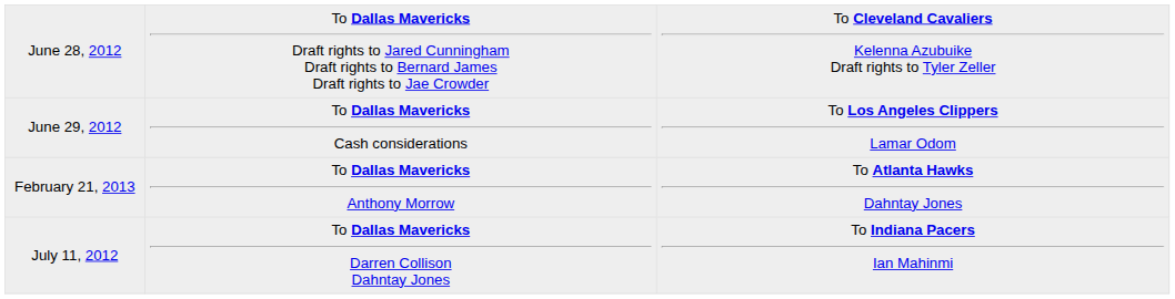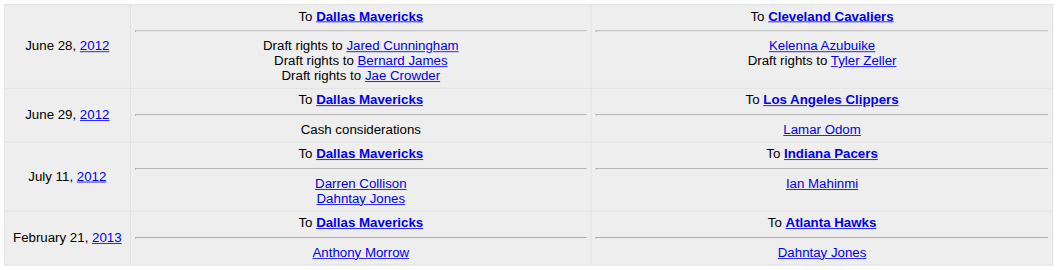 <table border=1 style="border-collapse:collapse; text-align: center; width: 100%" bordercolor="#DFDFDF"  cellpadding="5">
 <tr bgcolor="eeeeee">
 <td style="width:12%">June 28, <a href='#'>2012</a></td>
 <td style="width:44%" valign="top">To <strong><a href='#'>Dallas Mavericks</a></strong><hr>Draft rights to <a href='#'>Jared Cunningham</a> <br> Draft rights to <a href='#'>Bernard James</a><br> Draft rights to <a href='#'>Jae Crowder</a> </td>
 <td style="width:44%" valign="top">To <strong><a href='#'>Cleveland Cavaliers</a></strong><hr><a href='#'>Kelenna Azubuike</a><br> Draft rights to <a href='#'>Tyler Zeller</a> </td>
 </tr>
 <tr bgcolor="eeeeee">
 <td style="width:12%">June 29, <a href='#'>2012</a></td>
 <td style="width:44%" valign="top">To <strong><a href='#'>Dallas Mavericks</a></strong><hr>Cash considerations</td>
 <td style="width:44%" valign="top">To <strong><a href='#'>Los Angeles Clippers</a></strong><hr><a href='#'>Lamar Odom</a></td>
 </tr>
 <tr bgcolor="eeeeee">
+<td style="width:12%">July 11, <a href='#'>2012</a></td>
+<td style="width:44%" valign="top">To <strong><a href='#'>Dallas Mavericks</a></strong><hr><a href='#'>Darren Collison</a><br><a href='#'>Dahntay Jones</a></td>
+<td style="width:44%" valign="top">To <strong><a href='#'>Indiana Pacers</a></strong><hr><a href='#'>Ian Mahinmi</a></td>
+</tr>
+<tr bgcolor="eeeeee">
 <td style="width:12%">February 21, <a href='#'>2013</a></td>
 <td style="width:44%" valign="top">To <strong><a href='#'>Dallas Mavericks</a></strong><hr><a href='#'>Anthony Morrow</a></td>
 <td style="width:44%" valign="top">To <strong><a href='#'>Atlanta Hawks</a></strong><hr><a href='#'>Dahntay Jones</a></td>
 </tr>
-<tr bgcolor="eeeeee">
-<td style="width:12%">July 11, <a href='#'>2012</a></td>
-<td style="width:44%" valign="top">To <strong><a href='#'>Dallas Mavericks</a></strong><hr><a href='#'>Darren Collison</a><br><a href='#'>Dahntay Jones</a></td>
-<td style="width:44%" valign="top">To <strong><a href='#'>Indiana Pacers</a></strong><hr><a href='#'>Ian Mahinmi</a></td>
-</tr>
 </table>
